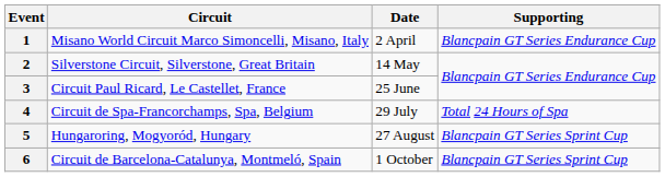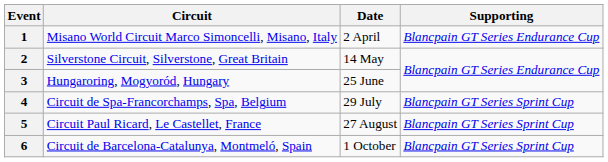 <table class="wikitable" style="font-size: 85%;">
 <tr>
 <th>Event</th>
 <th>Circuit</th>
 <th>Date</th>
 <th>Supporting</th>
 </tr>
 <tr>
 <th>1</th>
 <td> <a href='#'>Misano World Circuit Marco Simoncelli</a>, <a href='#'>Misano</a>, <a href='#'>Italy</a></td>
 <td>2 April</td>
 <td><em><a href='#'>Blancpain GT Series Endurance Cup</a></em></td>
 </tr>
 <tr>
 <th>2</th>
 <td> <a href='#'>Silverstone Circuit</a>, <a href='#'>Silverstone</a>, <a href='#'>Great Britain</a></td>
 <td>14 May</td>
 <td rowspan=2><em><a href='#'>Blancpain GT Series Endurance Cup</a></em></td>
 </tr>
 <tr>
 <th>3</th>
-<td> <a href='#'>Circuit Paul Ricard</a>, <a href='#'>Le Castellet</a>, <a href='#'>France</a></td>
+<td> <a href='#'>Hungaroring</a>, <a href='#'>Mogyoród</a>, <a href='#'>Hungary</a></td>
 <td>25 June</td>
 </tr>
 <tr>
 <th>4</th>
 <td> <a href='#'>Circuit de Spa-Francorchamps</a>, <a href='#'>Spa</a>, <a href='#'>Belgium</a></td>
 <td>29 July</td>
-<td><em><a href='#'>Total</a> <a href='#'>24 Hours of Spa</a></em></td>
+<td><em><a href='#'>Blancpain GT Series Sprint Cup</a></em></td>
 </tr>
 <tr>
 <th>5</th>
-<td> <a href='#'>Hungaroring</a>, <a href='#'>Mogyoród</a>, <a href='#'>Hungary</a></td>
+<td> <a href='#'>Circuit Paul Ricard</a>, <a href='#'>Le Castellet</a>, <a href='#'>France</a></td>
 <td>27 August</td>
 <td><em><a href='#'>Blancpain GT Series Sprint Cup</a></em></td>
 </tr>
 <tr>
 <th>6</th>
 <td> <a href='#'>Circuit de Barcelona-Catalunya</a>, <a href='#'>Montmeló</a>, <a href='#'>Spain</a></td>
 <td>1 October</td>
 <td><em><a href='#'>Blancpain GT Series Sprint Cup</a></em></td>
 </tr>
 </table>
